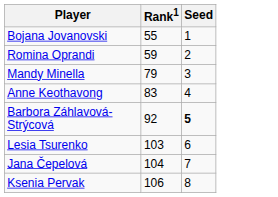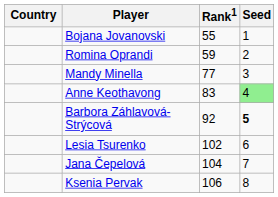 <table class="sortable wikitable">
 <tr>
+<th width="70">Country</th>
 <th width="175">Player</th>
 <th>Rank<sup>1</sup></th>
 <th>Seed</th>
 </tr>
 <tr>
+<td></td>
 <td><a href='#'>Bojana Jovanovski</a></td>
 <td>55</td>
 <td>1</td>
 </tr>
 <tr>
+<td></td>
 <td><a href='#'>Romina Oprandi</a></td>
 <td>59</td>
 <td>2</td>
 </tr>
 <tr>
+<td></td>
 <td><a href='#'>Mandy Minella</a></td>
-<td>79</td>
+<td>77</td>
 <td>3</td>
 </tr>
 <tr>
+<td></td>
 <td><a href='#'>Anne Keothavong</a></td>
 <td>83</td>
-<td>4</td>
+<td style="background: lightgreen;">4</td>
 </tr>
 <tr>
+<td></td>
 <td><a href='#'>Barbora Záhlavová-Strýcová</a></td>
 <td>92</td>
 <td><strong>5</strong></td>
 </tr>
 <tr>
+<td></td>
 <td><a href='#'>Lesia Tsurenko</a></td>
-<td>103</td>
+<td>102</td>
 <td>6</td>
 </tr>
 <tr>
+<td></td>
 <td><a href='#'>Jana Čepelová</a></td>
 <td>104</td>
 <td>7</td>
 </tr>
 <tr>
+<td></td>
 <td><a href='#'>Ksenia Pervak</a></td>
 <td>106</td>
 <td>8</td>
 </tr>
 </table>
